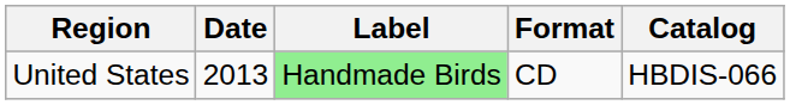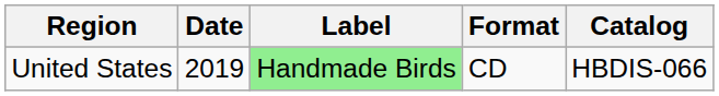 <table class="wikitable">
 <tr>
 <th>Region</th>
 <th>Date</th>
 <th>Label</th>
 <th>Format</th>
 <th>Catalog</th>
 </tr>
 <tr>
 <td>United States</td>
-<td>2013</td>
+<td>2019</td>
 <td style="background: lightgreen;">Handmade Birds</td>
 <td>CD</td>
 <td>HBDIS-066</td>
 </tr>
 </table>
